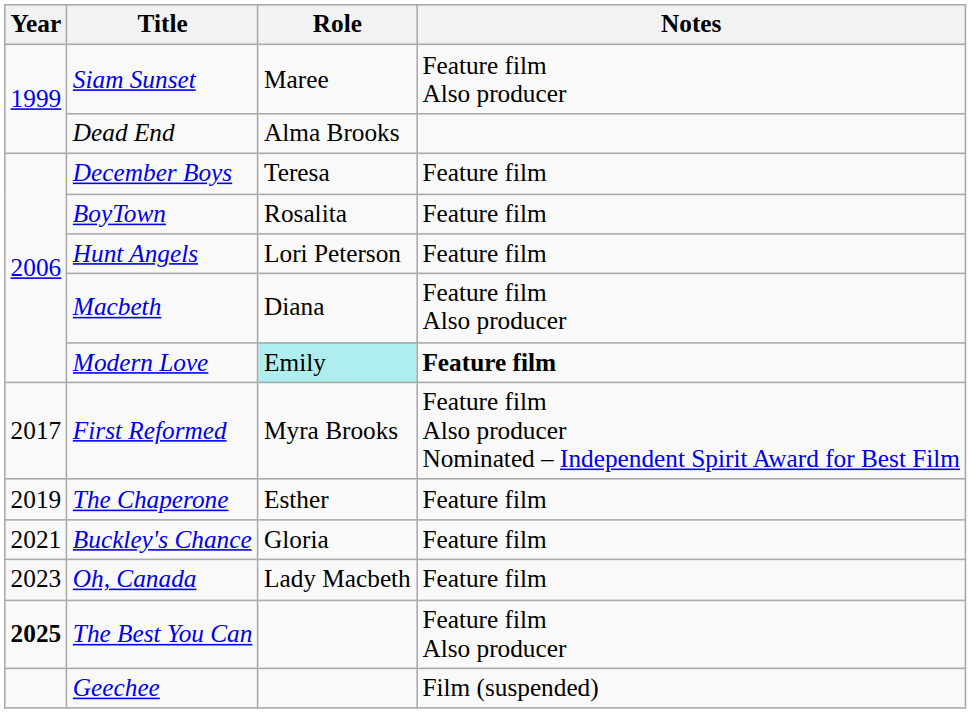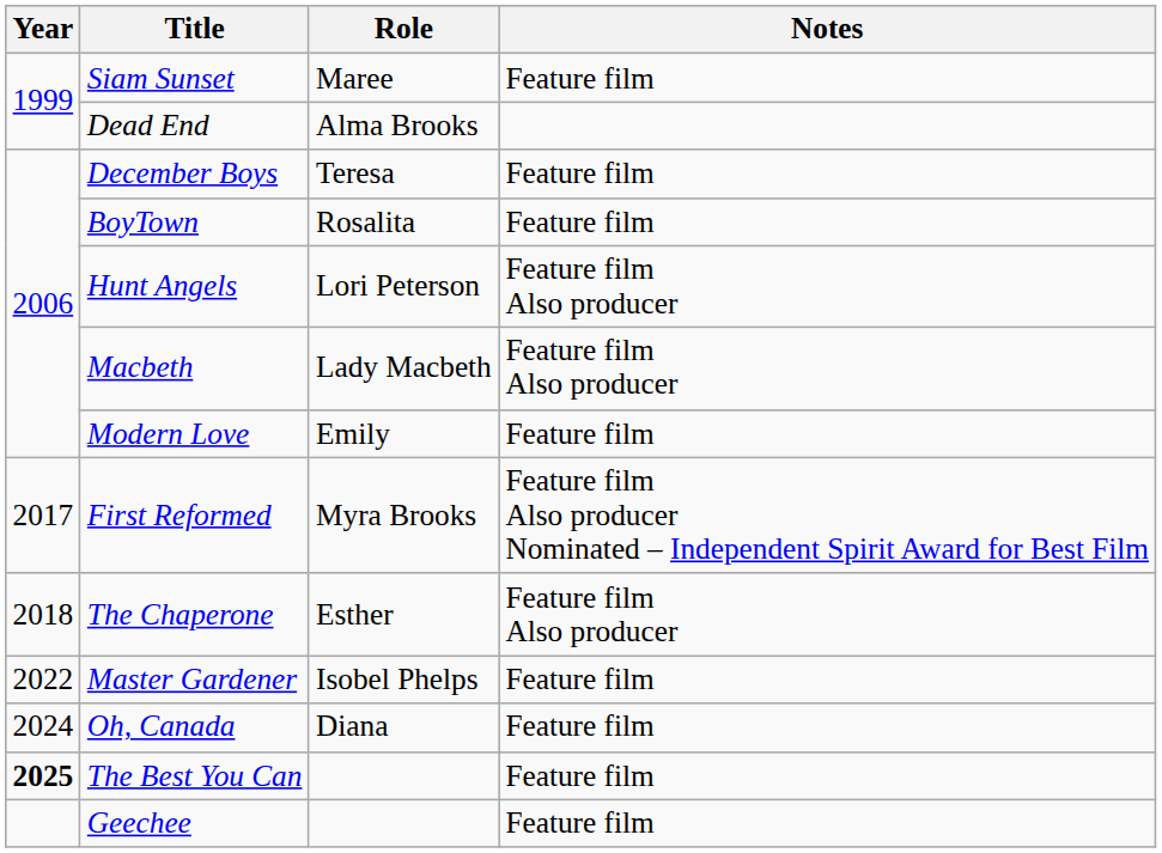 <table class="wikitable">
 <tr>
 <th>Year</th>
 <th>Title</th>
 <th>Role</th>
 <th>Notes</th>
 </tr>
 <tr>
 <td rowspan="2"><a href='#'>1999</a></td>
 <td><em><a href='#'>Siam Sunset</a></em></td>
 <td>Maree</td>
-<td>Feature film<br>Also producer</td>
+<td>Feature film</td>
 </tr>
 <tr>
 <td><em>Dead End</em></td>
 <td>Alma Brooks</td>
 <td></td>
 </tr>
 <tr>
 <td rowspan="5"><a href='#'>2006</a></td>
 <td><em><a href='#'>December Boys</a></em></td>
 <td>Teresa</td>
 <td>Feature film</td>
 </tr>
 <tr>
 <td><em><a href='#'>BoyTown</a></em></td>
 <td>Rosalita</td>
 <td>Feature film</td>
 </tr>
 <tr>
 <td><em><a href='#'>Hunt Angels</a></em></td>
 <td>Lori Peterson</td>
-<td>Feature film</td>
+<td>Feature film<br>Also producer</td>
 </tr>
 <tr>
 <td><em><a href='#'>Macbeth</a></em></td>
-<td>Diana</td>
+<td>Lady Macbeth</td>
 <td>Feature film<br>Also producer</td>
 </tr>
 <tr>
 <td><em><a href='#'>Modern Love</a></em></td>
-<td style="background: paleturquoise;">Emily</td>
-<td><strong>Feature film</strong></td>
+<td>Emily</td>
+<td>Feature film</td>
 </tr>
 <tr>
 <td>2017</td>
 <td><em><a href='#'>First Reformed</a></em></td>
 <td>Myra Brooks</td>
 <td>Feature film<br>Also producer <br> Nominated – <a href='#'>Independent Spirit Award for Best Film</a></td>
 </tr>
 <tr>
-<td>2019</td>
+<td>2018</td>
 <td><em><a href='#'>The Chaperone</a></em></td>
 <td>Esther</td>
+<td>Feature film<br>Also producer</td>
+</tr>
+<tr>
+<td>2022</td>
+<td><em><a href='#'>Master Gardener</a></em></td>
+<td>Isobel Phelps</td>
 <td>Feature film</td>
 </tr>
 <tr>
-<td>2021</td>
-<td><em><a href='#'>Buckley's Chance</a></em></td>
-<td>Gloria</td>
-<td>Feature film</td>
-</tr>
-<tr>
-<td>2023</td>
+<td>2024</td>
 <td><em><a href='#'>Oh, Canada</a></em></td>
-<td>Lady Macbeth</td>
+<td>Diana</td>
 <td>Feature film</td>
 </tr>
 <tr>
 <td><strong>2025</strong></td>
 <td><em><a href='#'>The Best You Can</a></em></td>
 <td></td>
-<td>Feature film<br>Also producer</td>
+<td>Feature film</td>
 </tr>
 <tr>
 <td></td>
 <td><em><a href='#'>Geechee</a></em></td>
 <td></td>
-<td>Film (suspended)</td>
+<td>Feature film</td>
 </tr>
 </table>
